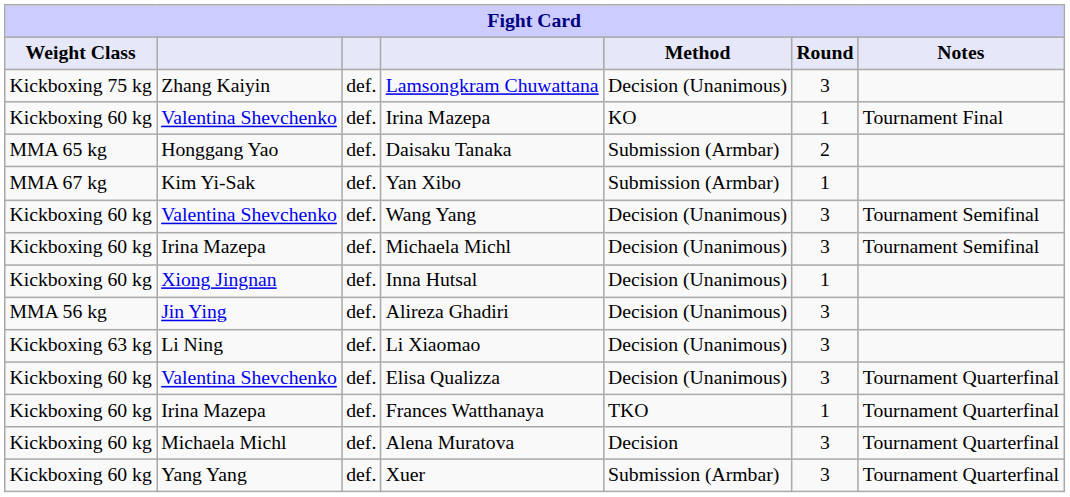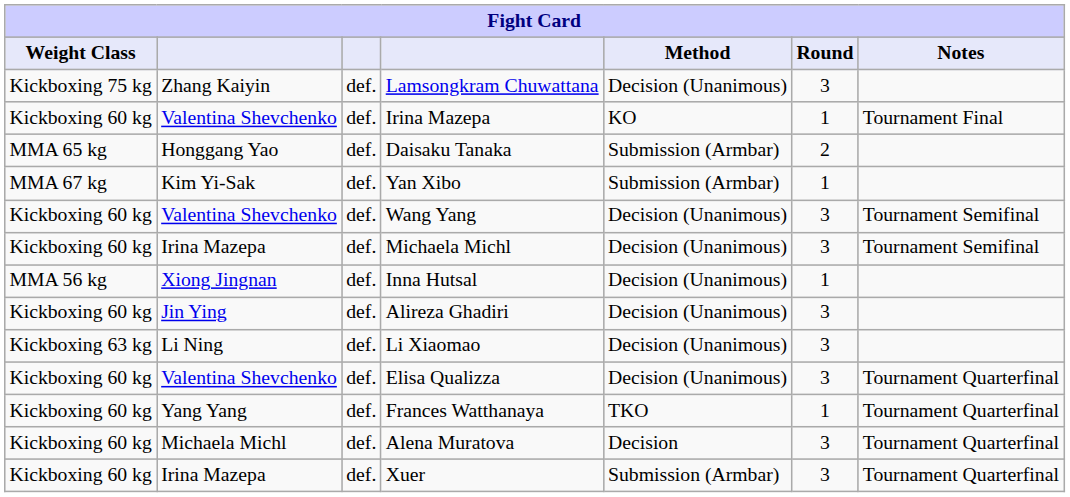 <table class="wikitable" style="font-size: 80%;">
 <tr>
 <th colspan="8" style="background-color: #ccf; color: #000080; text-align: center;"><strong>Fight Card</strong></th>
 </tr>
 <tr>
 <th colspan="1" style="background-color: #E6E8FA; color: #000000; text-align: center;">Weight Class</th>
 <th colspan="1" style="background-color: #E6E8FA; color: #000000; text-align: center;"></th>
 <th colspan="1" style="background-color: #E6E8FA; color: #000000; text-align: center;"></th>
 <th colspan="1" style="background-color: #E6E8FA; color: #000000; text-align: center;"></th>
 <th colspan="1" style="background-color: #E6E8FA; color: #000000; text-align: center;">Method</th>
 <th colspan="1" style="background-color: #E6E8FA; color: #000000; text-align: center;">Round</th>
 <th colspan="1" style="background-color: #E6E8FA; color: #000000; text-align: center;">Notes</th>
 </tr>
 <tr>
 <td>Kickboxing 75 kg</td>
 <td> Zhang Kaiyin</td>
 <td align=center>def.</td>
 <td> <a href='#'>Lamsongkram Chuwattana</a></td>
 <td>Decision (Unanimous)</td>
 <td align=center>3</td>
 <td></td>
 </tr>
 <tr>
 <td>Kickboxing 60 kg</td>
 <td> <a href='#'>Valentina Shevchenko</a></td>
 <td align=center>def.</td>
 <td> Irina Mazepa</td>
 <td>KO</td>
 <td align=center>1</td>
 <td>Tournament Final</td>
 </tr>
 <tr>
 <td>MMA 65 kg</td>
 <td> Honggang Yao</td>
 <td align=center>def.</td>
 <td> Daisaku Tanaka</td>
 <td>Submission (Armbar)</td>
 <td align=center>2</td>
 <td></td>
 </tr>
 <tr>
 <td>MMA 67 kg</td>
 <td> Kim Yi-Sak</td>
 <td align=center>def.</td>
 <td> Yan Xibo</td>
 <td>Submission (Armbar)</td>
 <td align=center>1</td>
 <td></td>
 </tr>
 <tr>
 <td>Kickboxing 60 kg</td>
 <td> <a href='#'>Valentina Shevchenko</a></td>
 <td align=center>def.</td>
 <td> Wang Yang</td>
 <td>Decision (Unanimous)</td>
 <td align=center>3</td>
 <td>Tournament Semifinal</td>
 </tr>
 <tr>
 <td>Kickboxing 60 kg</td>
 <td> Irina Mazepa</td>
 <td align=center>def.</td>
 <td> Michaela Michl</td>
 <td>Decision (Unanimous)</td>
 <td align=center>3</td>
 <td>Tournament Semifinal</td>
 </tr>
 <tr>
-<td>Kickboxing 60 kg</td>
+<td>MMA 56 kg</td>
 <td> <a href='#'>Xiong Jingnan</a></td>
 <td align=center>def.</td>
 <td> Inna Hutsal</td>
 <td>Decision (Unanimous)</td>
 <td align=center>1</td>
 <td></td>
 </tr>
 <tr>
-<td>MMA 56 kg</td>
+<td>Kickboxing 60 kg</td>
 <td> <a href='#'>Jin Ying</a></td>
 <td align=center>def.</td>
 <td> Alireza Ghadiri</td>
 <td>Decision (Unanimous)</td>
 <td align=center>3</td>
 <td></td>
 </tr>
 <tr>
 <td>Kickboxing 63 kg</td>
 <td> Li Ning</td>
 <td align=center>def.</td>
 <td> Li Xiaomao</td>
 <td>Decision (Unanimous)</td>
 <td align=center>3</td>
 <td></td>
 </tr>
 <tr>
 <td>Kickboxing 60 kg</td>
 <td> <a href='#'>Valentina Shevchenko</a></td>
 <td align=center>def.</td>
 <td> Elisa Qualizza</td>
 <td>Decision (Unanimous)</td>
 <td align=center>3</td>
 <td>Tournament Quarterfinal</td>
 </tr>
 <tr>
 <td>Kickboxing 60 kg</td>
-<td> Irina Mazepa</td>
+<td> Yang Yang</td>
 <td align=center>def.</td>
 <td> Frances Watthanaya</td>
 <td>TKO</td>
 <td align=center>1</td>
 <td>Tournament Quarterfinal</td>
 </tr>
 <tr>
 <td>Kickboxing 60 kg</td>
 <td> Michaela Michl</td>
 <td align=center>def.</td>
 <td> Alena Muratova</td>
 <td>Decision</td>
 <td align=center>3</td>
 <td>Tournament Quarterfinal</td>
 </tr>
 <tr>
 <td>Kickboxing 60 kg</td>
-<td> Yang Yang</td>
+<td> Irina Mazepa</td>
 <td align=center>def.</td>
 <td> Xuer</td>
 <td>Submission (Armbar)</td>
 <td align=center>3</td>
 <td>Tournament Quarterfinal</td>
 </tr>
 </table>
